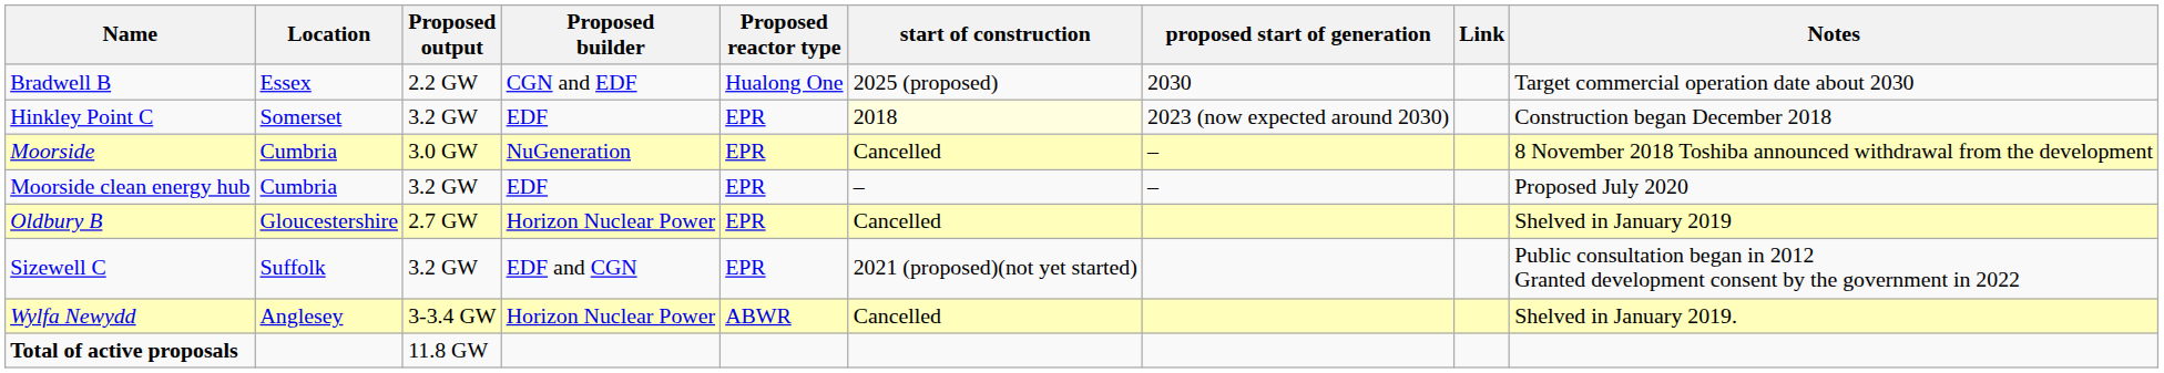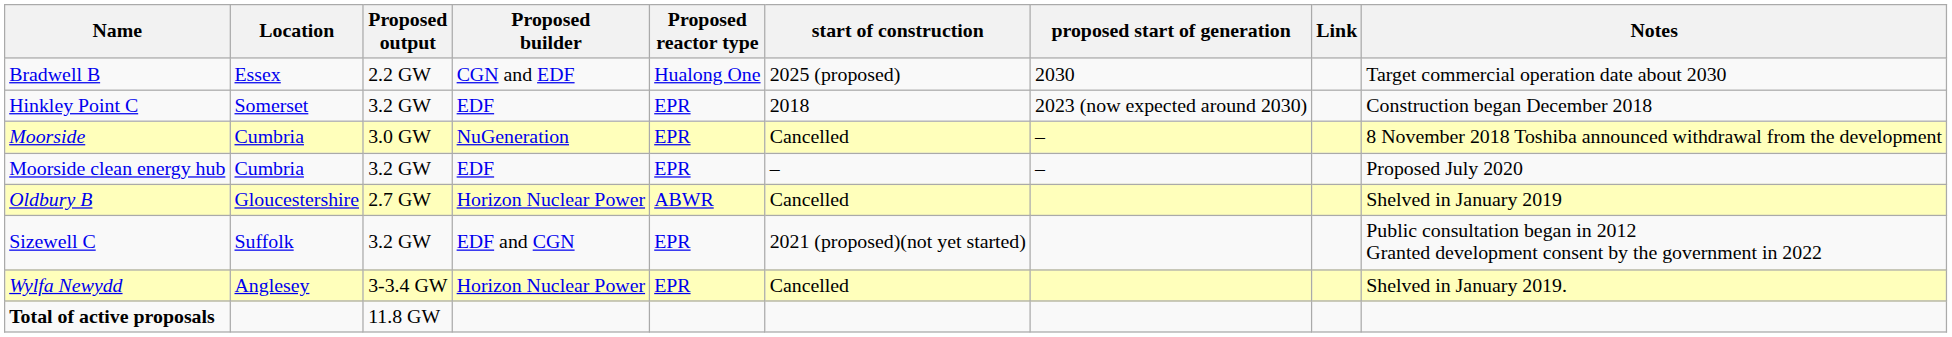 <table class="wikitable">
 <tr>
 <th>Name</th>
 <th>Location</th>
 <th>Proposed<br>output</th>
 <th>Proposed<br>builder</th>
 <th>Proposed<br>reactor type</th>
 <th>start of construction</th>
 <th>proposed start of generation</th>
 <th>Link</th>
 <th>Notes</th>
 </tr>
 <tr>
 <td><a href='#'>Bradwell B</a></td>
 <td><a href='#'>Essex</a></td>
 <td>2.2 GW</td>
 <td><a href='#'>CGN</a> and <a href='#'>EDF</a></td>
 <td><a href='#'>Hualong One</a></td>
 <td>2025 (proposed)</td>
 <td>2030</td>
 <td></td>
 <td>Target commercial operation date about 2030</td>
 </tr>
 <tr>
 <td><a href='#'>Hinkley Point C</a></td>
 <td><a href='#'>Somerset</a></td>
 <td>3.2 GW</td>
 <td><a href='#'>EDF</a></td>
 <td><a href='#'>EPR</a></td>
-<td style="background: lightyellow;">2018</td>
+<td>2018</td>
 <td>2023 (now expected around 2030)</td>
 <td></td>
 <td>Construction began December 2018</td>
 </tr>
 <tr bgcolor="#FFFFBB">
 <td><em><a href='#'>Moorside</a></em></td>
 <td><a href='#'>Cumbria</a></td>
 <td>3.0 GW</td>
 <td><a href='#'>NuGeneration</a></td>
 <td><a href='#'>EPR</a></td>
 <td>Cancelled</td>
 <td>–</td>
 <td></td>
 <td>8 November 2018 Toshiba announced withdrawal from the development</td>
 </tr>
 <tr>
 <td><a href='#'>Moorside clean energy hub</a></td>
 <td><a href='#'>Cumbria</a></td>
 <td>3.2 GW</td>
 <td><a href='#'>EDF</a></td>
 <td><a href='#'>EPR</a></td>
 <td>–</td>
 <td>–</td>
 <td></td>
 <td>Proposed July 2020</td>
 </tr>
 <tr bgcolor="#FFFFBB">
 <td><em><a href='#'>Oldbury B</a></em></td>
 <td><a href='#'>Gloucestershire</a></td>
 <td>2.7 GW</td>
 <td><a href='#'>Horizon Nuclear Power</a></td>
-<td><a href='#'>EPR</a></td>
+<td><a href='#'>ABWR</a></td>
 <td>Cancelled</td>
 <td></td>
 <td></td>
 <td>Shelved in January 2019</td>
 </tr>
 <tr>
 <td><a href='#'>Sizewell C</a></td>
 <td><a href='#'>Suffolk</a></td>
 <td>3.2 GW</td>
 <td><a href='#'>EDF</a> and <a href='#'>CGN</a></td>
 <td><a href='#'>EPR</a></td>
 <td>2021 (proposed)(not yet started)</td>
 <td></td>
 <td></td>
 <td>Public consultation began in 2012<br>Granted development consent by the government in 2022</td>
 </tr>
 <tr bgcolor="#FFFFBB">
 <td><em><a href='#'>Wylfa Newydd</a></em></td>
 <td><a href='#'>Anglesey</a></td>
 <td>3-3.4 GW</td>
 <td><a href='#'>Horizon Nuclear Power</a></td>
-<td><a href='#'>ABWR</a></td>
+<td><a href='#'>EPR</a></td>
 <td>Cancelled</td>
 <td></td>
 <td></td>
 <td>Shelved in January 2019.</td>
 </tr>
 <tr>
 <td><strong>Total of active proposals</strong></td>
 <td></td>
 <td>11.8 GW</td>
 <td></td>
 <td></td>
 <td></td>
 <td></td>
 <td></td>
 <td></td>
 </tr>
 </table>
